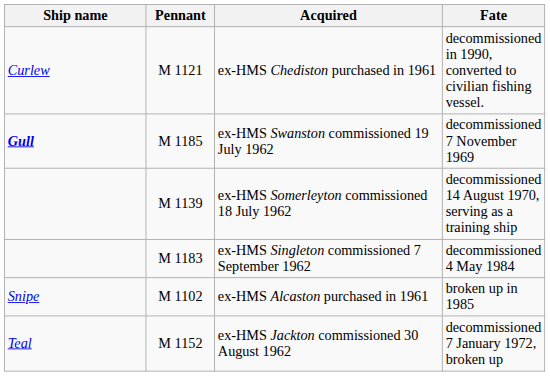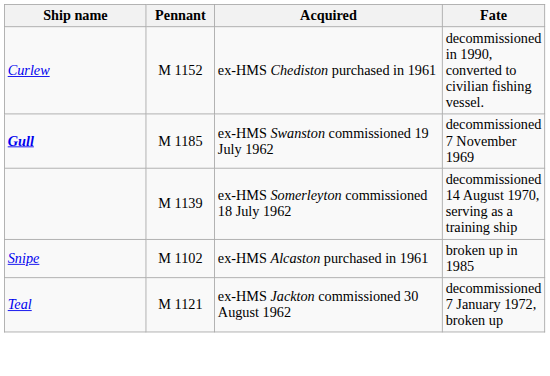 <table class="wikitable sortable">
 <tr>
 <th width=200px>Ship name</th>
 <th width=75px>Pennant</th>
 <th width=320px>Acquired</th>
 <th>Fate</th>
 </tr>
 <tr>
 <td><a href='#'><em>Curlew</em></a></td>
-<td align=center>M 1121</td>
+<td align=center>M 1152</td>
 <td>ex-HMS <em>Chediston</em> purchased in 1961</td>
 <td>decommissioned in 1990, converted to civilian fishing vessel.</td>
 </tr>
 <tr>
 <td><strong><a href='#'><em>Gull</em></a></strong></td>
 <td align=center>M 1185</td>
 <td>ex-HMS <em>Swanston</em> commissioned 19 July 1962</td>
 <td>decommissioned 7 November 1969</td>
 </tr>
 <tr>
 <td></td>
 <td align=center>M 1139</td>
 <td>ex-HMS <em>Somerleyton</em> commissioned 18 July 1962</td>
 <td>decommissioned 14 August 1970, serving as a training ship</td>
 </tr>
 <tr>
-<td></td>
-<td align=center>M 1183</td>
-<td>ex-HMS <em>Singleton</em> commissioned 7 September 1962</td>
-<td>decommissioned 4 May 1984</td>
-</tr>
-<tr>
 <td><a href='#'><em>Snipe</em></a></td>
 <td align=center>M 1102</td>
 <td>ex-HMS <em>Alcaston</em> purchased in 1961</td>
 <td>broken up in 1985</td>
 </tr>
 <tr>
 <td><a href='#'><em>Teal</em></a></td>
-<td align=center>M 1152</td>
+<td align=center>M 1121</td>
 <td>ex-HMS <em>Jackton</em> commissioned 30 August 1962</td>
 <td>decommissioned 7 January 1972, broken up</td>
 </tr>
 </table>
